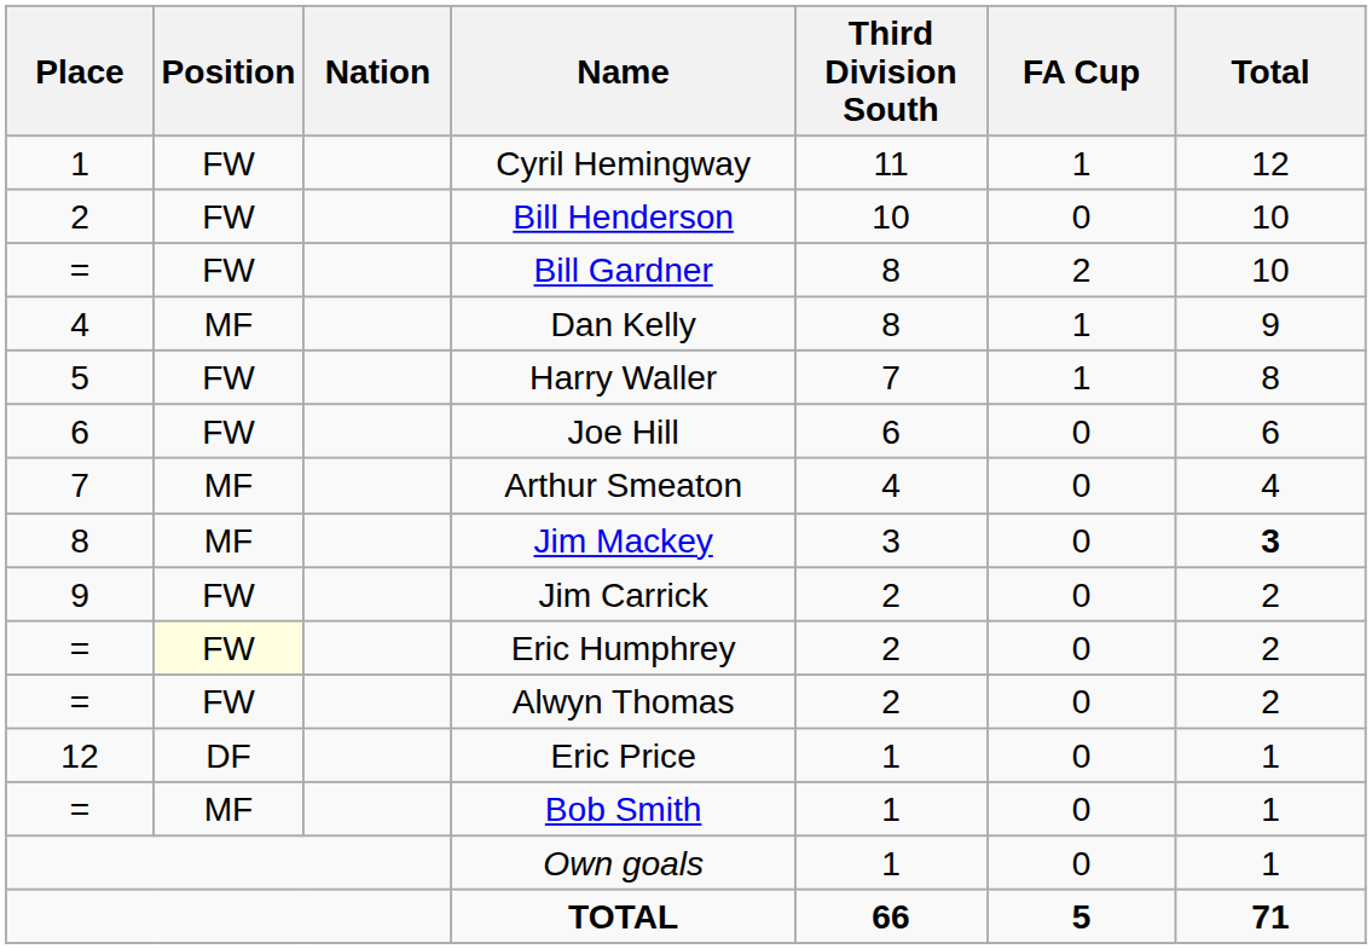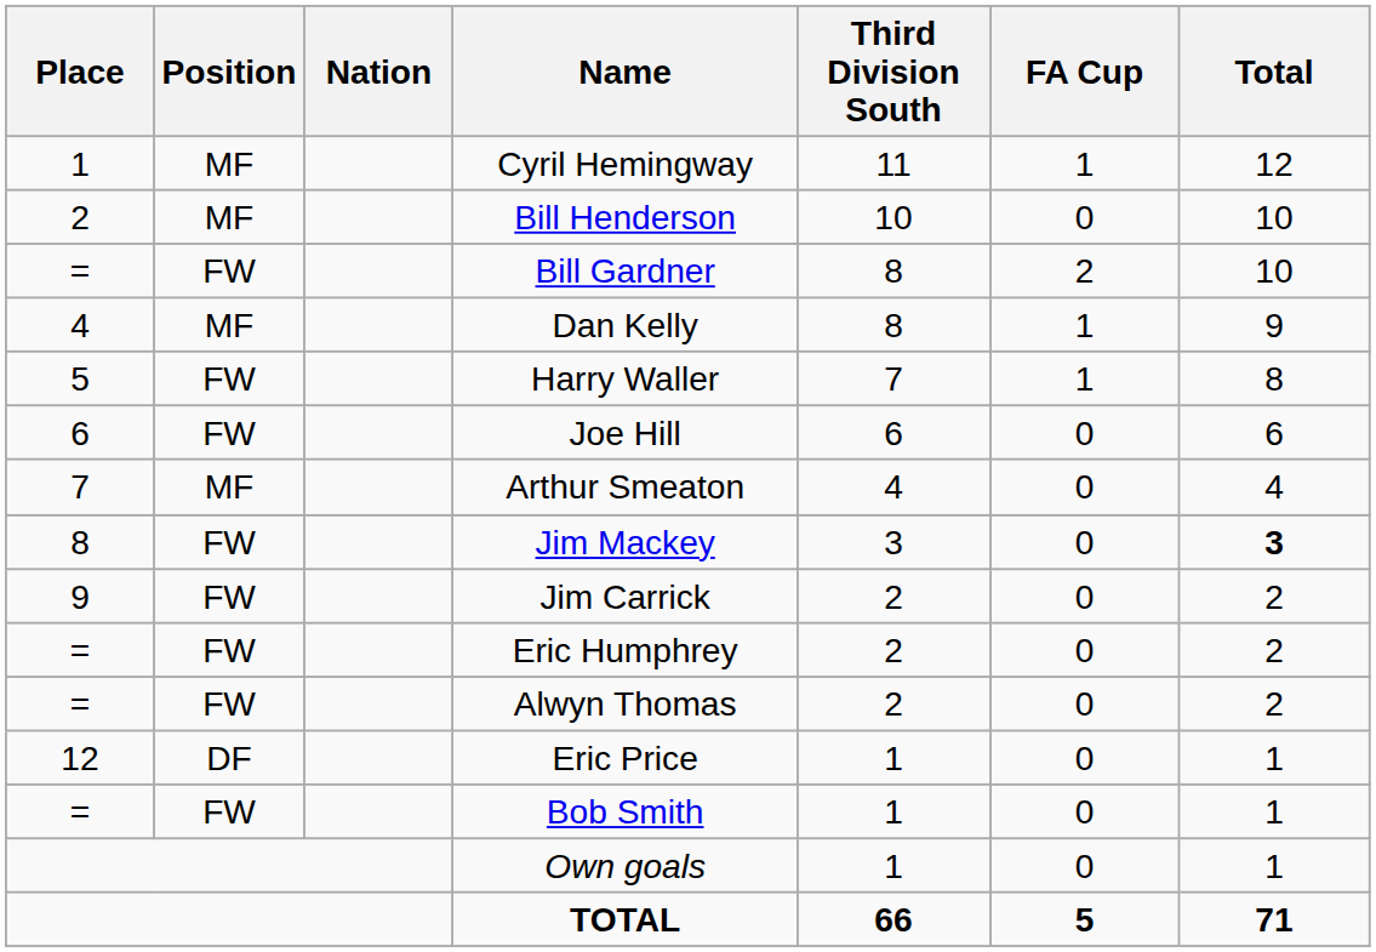 <table class="wikitable" style="font-size: 95%; text-align: center;">
 <tr>
 <th width=60>Place</th>
 <th width=60>Position</th>
 <th width=60>Nation</th>
 <th width=150>Name</th>
 <th width=80>Third Division South</th>
 <th width=80>FA Cup</th>
 <th width=80>Total</th>
 </tr>
 <tr>
 <td>1</td>
-<td>FW</td>
+<td>MF</td>
 <td></td>
 <td>Cyril Hemingway</td>
 <td>11</td>
 <td>1</td>
 <td>12</td>
 </tr>
 <tr>
 <td>2</td>
-<td>FW</td>
+<td>MF</td>
 <td></td>
 <td><a href='#'>Bill Henderson</a></td>
 <td>10</td>
 <td>0</td>
 <td>10</td>
 </tr>
 <tr>
 <td>=</td>
 <td>FW</td>
 <td></td>
 <td><a href='#'>Bill Gardner</a></td>
 <td>8</td>
 <td>2</td>
 <td>10</td>
 </tr>
 <tr>
 <td>4</td>
 <td>MF</td>
 <td></td>
 <td>Dan Kelly</td>
 <td>8</td>
 <td>1</td>
 <td>9</td>
 </tr>
 <tr>
 <td>5</td>
 <td>FW</td>
 <td></td>
 <td>Harry Waller</td>
 <td>7</td>
 <td>1</td>
 <td>8</td>
 </tr>
 <tr>
 <td>6</td>
 <td>FW</td>
 <td></td>
 <td>Joe Hill</td>
 <td>6</td>
 <td>0</td>
 <td>6</td>
 </tr>
 <tr>
 <td>7</td>
 <td>MF</td>
 <td></td>
 <td>Arthur Smeaton</td>
 <td>4</td>
 <td>0</td>
 <td>4</td>
 </tr>
 <tr>
 <td>8</td>
-<td>MF</td>
+<td>FW</td>
 <td></td>
 <td><a href='#'>Jim Mackey</a></td>
 <td>3</td>
 <td>0</td>
 <td><strong>3</strong></td>
 </tr>
 <tr>
 <td>9</td>
 <td>FW</td>
 <td></td>
 <td>Jim Carrick</td>
 <td>2</td>
 <td>0</td>
 <td>2</td>
 </tr>
 <tr>
 <td>=</td>
-<td style="background: lightyellow;">FW</td>
+<td>FW</td>
 <td></td>
 <td>Eric Humphrey</td>
 <td>2</td>
 <td>0</td>
 <td>2</td>
 </tr>
 <tr>
 <td>=</td>
 <td>FW</td>
 <td></td>
 <td>Alwyn Thomas</td>
 <td>2</td>
 <td>0</td>
 <td>2</td>
 </tr>
 <tr>
 <td>12</td>
 <td>DF</td>
 <td></td>
 <td>Eric Price</td>
 <td>1</td>
 <td>0</td>
 <td>1</td>
 </tr>
 <tr>
 <td>=</td>
-<td>MF</td>
+<td>FW</td>
 <td></td>
 <td><a href='#'>Bob Smith</a></td>
 <td>1</td>
 <td>0</td>
 <td>1</td>
 </tr>
 <tr>
 <td colspan="3"></td>
 <td><em>Own goals</em></td>
 <td>1</td>
 <td>0</td>
 <td>1</td>
 </tr>
 <tr>
 <td colspan="3"></td>
 <td><strong>TOTAL</strong></td>
 <td><strong>66</strong></td>
 <td><strong>5</strong></td>
 <td><strong>71</strong></td>
 </tr>
 </table>
